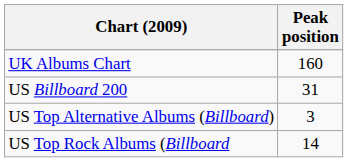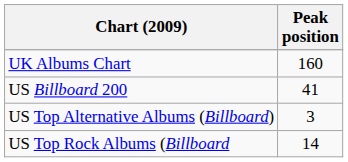 <table class="wikitable">
 <tr>
 <th scope="col">Chart (2009)</th>
 <th scope="col">Peak<br>position</th>
 </tr>
 <tr>
 </tr>
 <tr>
 </tr>
 <tr>
 </tr>
 <tr>
 </tr>
 <tr>
 </tr>
 <tr>
 <td align="left"><a href='#'>UK Albums Chart</a></td>
 <td style="text-align:center;">160</td>
 </tr>
 <tr>
 <td>US <a href='#'><em>Billboard</em> 200</a></td>
-<td align="center">31</td>
+<td align="center">41</td>
 </tr>
 <tr>
 <td>US <a href='#'>Top Alternative Albums</a> (<em><a href='#'>Billboard</a></em>)</td>
 <td align="center">3</td>
 </tr>
 <tr>
 <td>US <a href='#'>Top Rock Albums</a> (<em><a href='#'>Billboard</a></em></td>
 <td align="center">14</td>
 </tr>
 </table>
